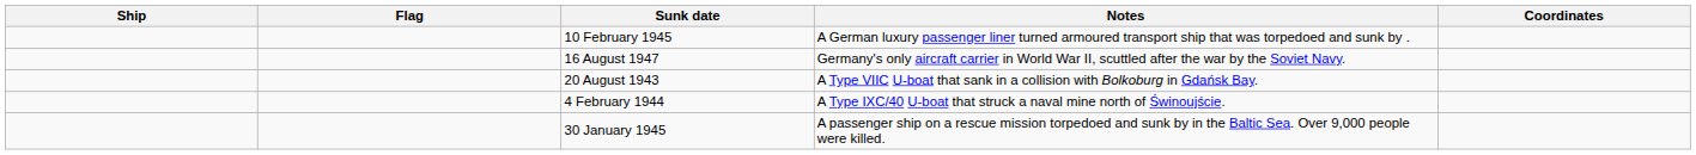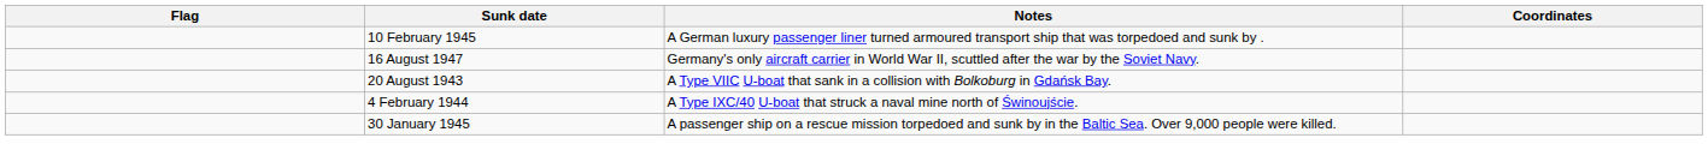 <table class=wikitable | style = "width:100%">
 <tr>
-<th style="width:15%">Ship</th>
 <th style="width:18%">Flag</th>
 <th style="width:15%">Sunk date</th>
 <th style="width:37%">Notes</th>
 <th style="width:15%">Coordinates</th>
 </tr>
 <tr>
 <td></td>
-<td></td>
 <td>10 February 1945</td>
 <td>A German luxury <a href='#'>passenger liner</a> turned armoured transport ship that was torpedoed and sunk by .</td>
 <td></td>
 </tr>
 <tr>
-<td></td>
 <td></td>
 <td>16 August 1947</td>
 <td>Germany's only <a href='#'>aircraft carrier</a> in World War II, scuttled after the war by the <a href='#'>Soviet Navy</a>.</td>
 <td></td>
 </tr>
 <tr>
 <td></td>
-<td></td>
 <td>20 August 1943</td>
 <td>A <a href='#'>Type VIIC</a> <a href='#'>U-boat</a> that sank in a collision with <em>Bolkoburg</em> in <a href='#'>Gdańsk Bay</a>.</td>
 <td></td>
 </tr>
 <tr>
-<td></td>
 <td></td>
 <td>4 February 1944</td>
 <td>A <a href='#'>Type IXC/40</a> <a href='#'>U-boat</a> that struck a naval mine north of <a href='#'>Świnoujście</a>.</td>
 <td></td>
 </tr>
 <tr>
 <td></td>
-<td></td>
 <td>30 January 1945</td>
 <td>A passenger ship on a rescue mission torpedoed and sunk by  in the <a href='#'>Baltic Sea</a>. Over 9,000 people were killed.</td>
 <td></td>
 </tr>
 </table>
